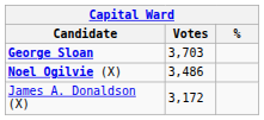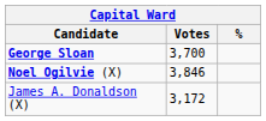 <table class="wikitable">
 <tr>
 <th colspan="3"><a href='#'>Capital Ward</a></th>
 </tr>
 <tr>
 <th style="width: 170px">Candidate</th>
 <th style="width: 50px">Votes</th>
 <th style="width: 40px">%</th>
 </tr>
 <tr>
 <td><strong><a href='#'>George Sloan</a></strong></td>
-<td>3,703</td>
+<td>3,700</td>
 <td></td>
 </tr>
 <tr>
 <td><strong><a href='#'>Noel Ogilvie</a></strong> (X)</td>
-<td>3,486</td>
+<td>3,846</td>
 <td></td>
 </tr>
 <tr>
 <td><a href='#'>James A. Donaldson</a> (X)</td>
 <td>3,172</td>
 <td></td>
 </tr>
 </table>
